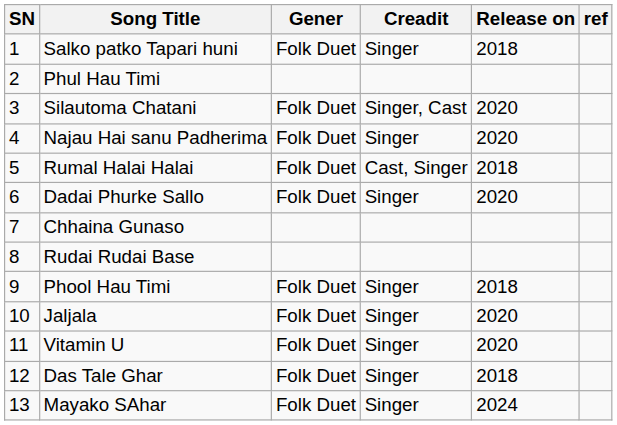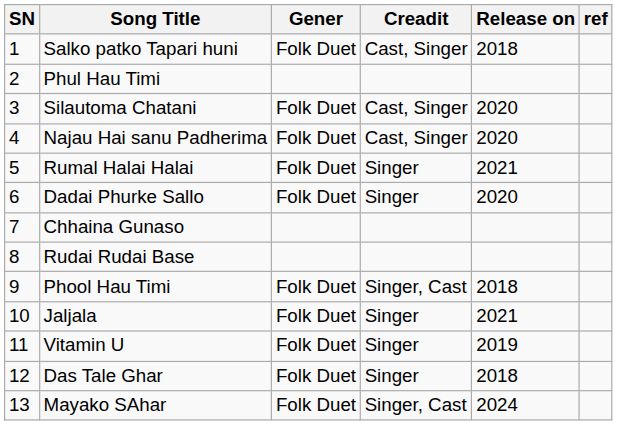 <table class="wikitable sortable">
 <tr>
 <th>SN</th>
 <th>Song Title</th>
 <th>Gener</th>
 <th>Creadit</th>
 <th>Release on</th>
 <th>ref</th>
 </tr>
 <tr>
 <td>1</td>
 <td>Salko patko Tapari huni</td>
 <td>Folk Duet</td>
-<td>Singer</td>
+<td>Cast, Singer</td>
 <td>2018</td>
 <td></td>
 </tr>
 <tr>
 <td>2</td>
 <td>Phul Hau Timi</td>
 <td></td>
 <td></td>
 <td></td>
 <td></td>
 </tr>
 <tr>
 <td>3</td>
 <td>Silautoma Chatani</td>
 <td>Folk Duet</td>
-<td>Singer, Cast</td>
+<td>Cast, Singer</td>
 <td>2020</td>
 <td></td>
 </tr>
 <tr>
 <td>4</td>
 <td>Najau Hai sanu Padherima</td>
 <td>Folk Duet</td>
-<td>Singer</td>
+<td>Cast, Singer</td>
 <td>2020</td>
 <td></td>
 </tr>
 <tr>
 <td>5</td>
 <td>Rumal Halai Halai</td>
 <td>Folk Duet</td>
-<td>Cast, Singer</td>
-<td>2018</td>
+<td>Singer</td>
+<td>2021</td>
 <td></td>
 </tr>
 <tr>
 <td>6</td>
 <td>Dadai Phurke Sallo</td>
 <td>Folk Duet</td>
 <td>Singer</td>
 <td>2020</td>
 <td></td>
 </tr>
 <tr>
 <td>7</td>
 <td>Chhaina Gunaso</td>
 <td></td>
 <td></td>
 <td></td>
 <td></td>
 </tr>
 <tr>
 <td>8</td>
 <td>Rudai Rudai Base</td>
 <td></td>
 <td></td>
 <td></td>
 <td></td>
 </tr>
 <tr>
 <td>9</td>
 <td>Phool Hau Timi</td>
 <td>Folk Duet</td>
-<td>Singer</td>
+<td>Singer, Cast</td>
 <td>2018</td>
 <td></td>
 </tr>
 <tr>
 <td>10</td>
 <td>Jaljala</td>
 <td>Folk Duet</td>
 <td>Singer</td>
-<td>2020</td>
+<td>2021</td>
 <td></td>
 </tr>
 <tr>
 <td>11</td>
 <td>Vitamin U</td>
 <td>Folk Duet</td>
 <td>Singer</td>
-<td>2020</td>
+<td>2019</td>
 <td></td>
 </tr>
 <tr>
 <td>12</td>
 <td>Das Tale Ghar</td>
 <td>Folk Duet</td>
 <td>Singer</td>
 <td>2018</td>
 <td></td>
 </tr>
 <tr>
 <td>13</td>
 <td>Mayako SAhar</td>
 <td>Folk Duet</td>
-<td>Singer</td>
+<td>Singer, Cast</td>
 <td>2024</td>
 <td></td>
 </tr>
 </table>
